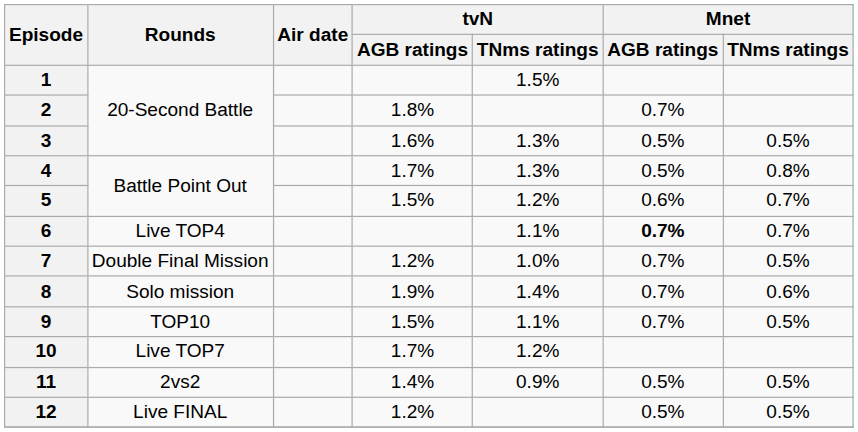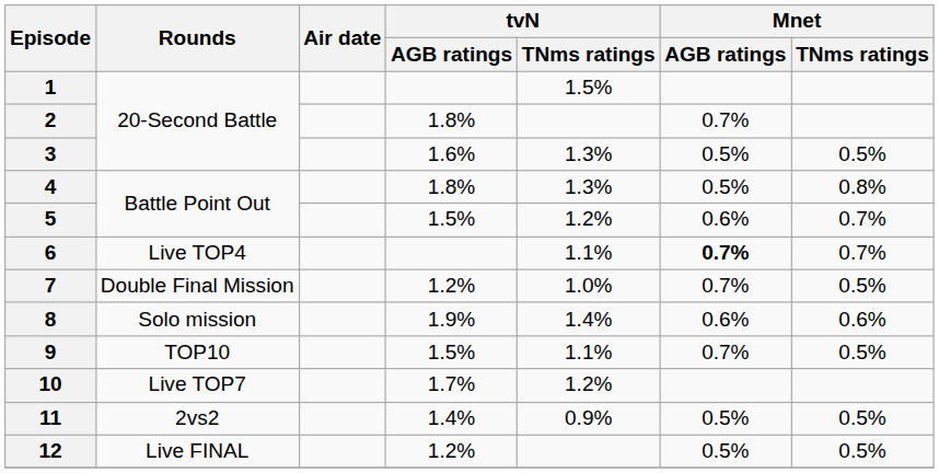 <table class="wikitable">
 <tr>
 <th rowspan=2>Episode</th>
 <th rowspan=2>Rounds</th>
 <th rowspan=2>Air date</th>
 <th colspan=2>tvN</th>
 <th colspan=2>Mnet</th>
 </tr>
 <tr>
 <th>AGB ratings</th>
 <th>TNms ratings</th>
 <th>AGB ratings</th>
 <th>TNms ratings</th>
 </tr>
 <tr align=center>
 <th>1</th>
 <td rowspan=3>20-Second Battle</td>
 <td></td>
 <td></td>
 <td>1.5%</td>
 <td></td>
 <td></td>
 </tr>
 <tr align=center>
 <th>2</th>
 <td></td>
 <td>1.8%</td>
 <td></td>
 <td>0.7%</td>
 <td></td>
 </tr>
 <tr align=center>
 <th>3</th>
 <td></td>
 <td>1.6%</td>
 <td>1.3%</td>
 <td>0.5%</td>
 <td>0.5%</td>
 </tr>
 <tr align=center>
 <th>4</th>
 <td rowspan=2>Battle Point Out</td>
 <td></td>
-<td>1.7%</td>
+<td>1.8%</td>
 <td>1.3%</td>
 <td>0.5%</td>
 <td>0.8%</td>
 </tr>
 <tr align=center>
 <th>5</th>
 <td></td>
 <td>1.5%</td>
 <td>1.2%</td>
 <td>0.6%</td>
 <td>0.7%</td>
 </tr>
 <tr align=center>
 <th>6</th>
 <td>Live TOP4</td>
 <td></td>
 <td></td>
 <td>1.1%</td>
 <td><strong>0.7%</strong></td>
 <td>0.7%</td>
 </tr>
 <tr align=center>
 <th>7</th>
 <td>Double Final Mission</td>
 <td></td>
 <td>1.2%</td>
 <td>1.0%</td>
 <td>0.7%</td>
 <td>0.5%</td>
 </tr>
 <tr align=center>
 <th>8</th>
 <td>Solo mission</td>
 <td></td>
 <td>1.9%</td>
 <td>1.4%</td>
-<td>0.7%</td>
+<td>0.6%</td>
 <td>0.6%</td>
 </tr>
 <tr align=center>
 <th>9</th>
 <td>TOP10</td>
 <td></td>
 <td>1.5%</td>
 <td>1.1%</td>
 <td>0.7%</td>
 <td>0.5%</td>
 </tr>
 <tr align=center>
 <th>10</th>
 <td>Live TOP7</td>
 <td></td>
 <td>1.7%</td>
 <td>1.2%</td>
 <td></td>
 <td></td>
 </tr>
 <tr align=center>
 <th>11</th>
 <td>2vs2</td>
 <td></td>
 <td>1.4%</td>
 <td>0.9%</td>
 <td>0.5%</td>
 <td>0.5%</td>
 </tr>
 <tr align=center>
 <th>12</th>
 <td>Live FINAL</td>
 <td></td>
 <td>1.2%</td>
 <td></td>
 <td>0.5%</td>
 <td>0.5%</td>
 </tr>
 <tr>
 </tr>
 </table>
